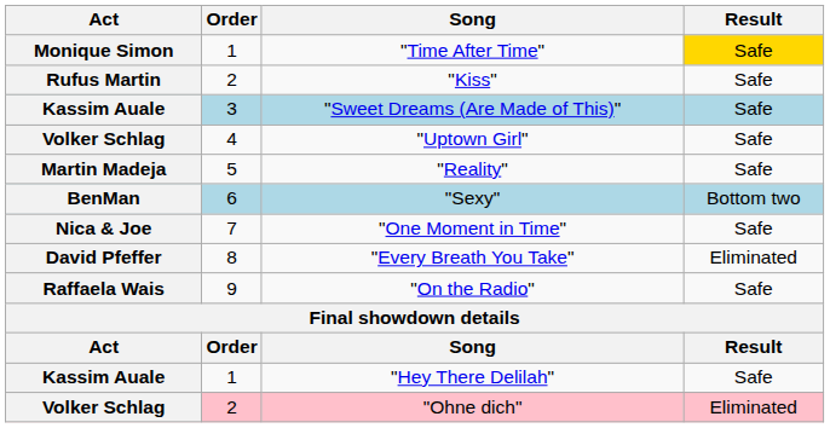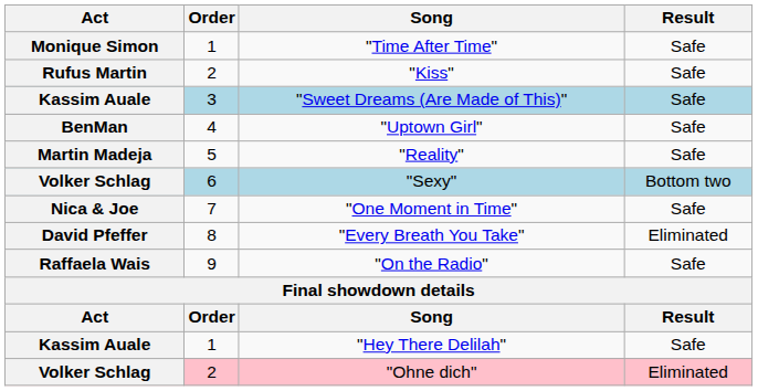 <table class="wikitable plainrowheaders" style="text-align:center;">
 <tr>
 <th scope="col" style="width:10em;">Act</th>
 <th scope="col">Order</th>
 <th scope="col" style="width:22em;">Song</th>
 <th scope="col" style="width:7em;">Result</th>
 </tr>
 <tr>
 <th scope="row">Monique Simon</th>
 <td>1</td>
 <td>"<a href='#'>Time After Time</a>"</td>
-<td style="background: gold;">Safe</td>
+<td>Safe</td>
 </tr>
 <tr>
 <th scope="row">Rufus Martin</th>
 <td>2</td>
 <td>"<a href='#'>Kiss</a>"</td>
 <td>Safe</td>
 </tr>
 <tr style="background:lightblue;">
 <th scope="row">Kassim Auale</th>
 <td>3</td>
 <td>"<a href='#'>Sweet Dreams (Are Made of This)</a>"</td>
 <td>Safe</td>
 </tr>
 <tr>
-<th scope="row">Volker Schlag</th>
+<th scope="row">BenMan</th>
 <td>4</td>
 <td>"<a href='#'>Uptown Girl</a>"</td>
 <td>Safe</td>
 </tr>
 <tr>
 <th scope="row">Martin Madeja</th>
 <td>5</td>
 <td>"<a href='#'>Reality</a>"</td>
 <td>Safe</td>
 </tr>
 <tr style="background:lightblue;">
-<th scope="row">BenMan</th>
+<th scope="row">Volker Schlag</th>
 <td>6</td>
 <td>"Sexy"</td>
 <td>Bottom two</td>
 </tr>
 <tr>
 <th scope="row">Nica & Joe</th>
 <td>7</td>
 <td>"<a href='#'>One Moment in Time</a>"</td>
 <td>Safe</td>
 </tr>
 <tr>
 <th scope="row">David Pfeffer</th>
 <td>8</td>
 <td>"<a href='#'>Every Breath You Take</a>"</td>
 <td>Eliminated</td>
 </tr>
 <tr>
 <th scope="row">Raffaela Wais</th>
 <td>9</td>
 <td>"<a href='#'>On the Radio</a>"</td>
 <td>Safe</td>
 </tr>
 <tr>
 <th colspan=4>Final showdown details</th>
 </tr>
 <tr>
 <th scope="col"style="width:10em;">Act</th>
 <th scope="col">Order</th>
 <th scope="col" style="width:16em;">Song</th>
 <th scope="col" style="width:6em;">Result</th>
 </tr>
 <tr>
 <th scope="row">Kassim Auale</th>
 <td>1</td>
 <td>"<a href='#'>Hey There Delilah</a>"</td>
 <td>Safe</td>
 </tr>
 <tr style="background:pink;">
 <th scope="row">Volker Schlag</th>
 <td>2</td>
 <td>"Ohne dich"</td>
 <td>Eliminated</td>
 </tr>
 </table>
